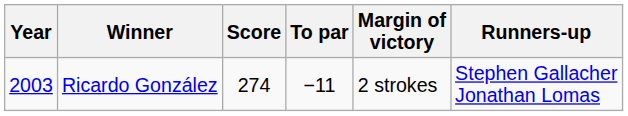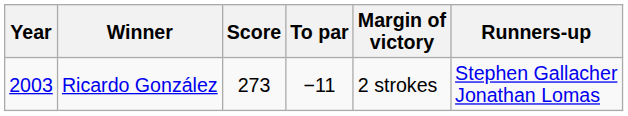 <table class=wikitable style="font-size:95%;">
 <tr>
 <th>Year</th>
 <th>Winner</th>
 <th>Score</th>
 <th>To par</th>
 <th>Margin of<br>victory</th>
 <th>Runners-up</th>
 </tr>
 <tr>
 <td><a href='#'>2003</a></td>
 <td> <a href='#'>Ricardo González</a></td>
-<td align=center>274</td>
+<td align=center>273</td>
 <td align=center>−11</td>
 <td>2 strokes</td>
 <td> <a href='#'>Stephen Gallacher</a><br> <a href='#'>Jonathan Lomas</a></td>
 </tr>
 </table>
